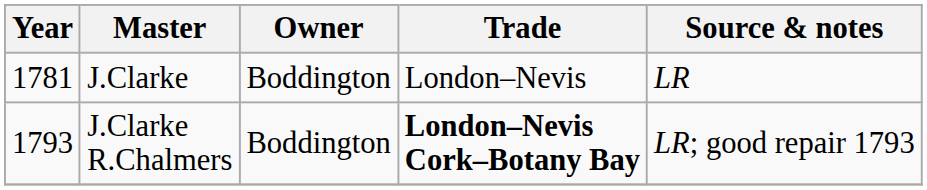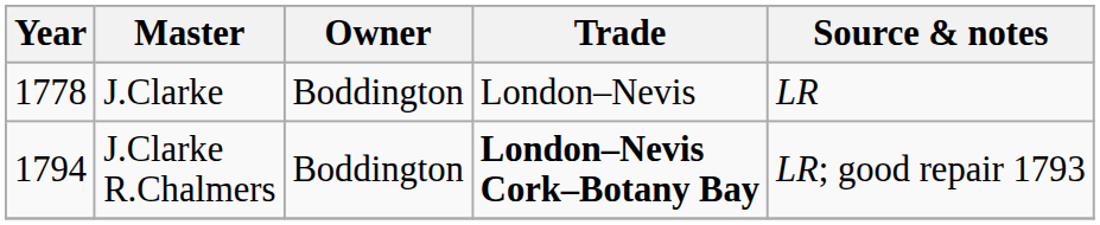 <table class=" wikitable">
 <tr>
 <th>Year</th>
 <th>Master</th>
 <th>Owner</th>
 <th>Trade</th>
 <th>Source & notes</th>
 </tr>
 <tr>
-<td>1781</td>
+<td>1778</td>
 <td>J.Clarke</td>
 <td>Boddington</td>
 <td>London–Nevis</td>
 <td><em>LR</em></td>
 </tr>
 <tr>
-<td>1793</td>
+<td>1794</td>
 <td>J.Clarke<br>R.Chalmers</td>
 <td>Boddington</td>
 <td><strong>London–Nevis<br>Cork–Botany Bay</strong></td>
 <td><em>LR</em>; good repair 1793</td>
 </tr>
 <tr>
 </tr>
 </table>
